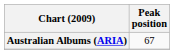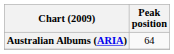 <table class="wikitable sortable plainrowheaders" style="text-align:center">
 <tr>
 <th scope="col">Chart (2009)</th>
 <th scope="col">Peak<br> position</th>
 </tr>
 <tr>
 <th scope="row">Australian Albums (<a href='#'>ARIA</a>)</th>
-<td>67</td>
+<td>64</td>
 </tr>
 <tr>
 </tr>
 <tr>
 </tr>
 <tr>
 </tr>
 </table>
